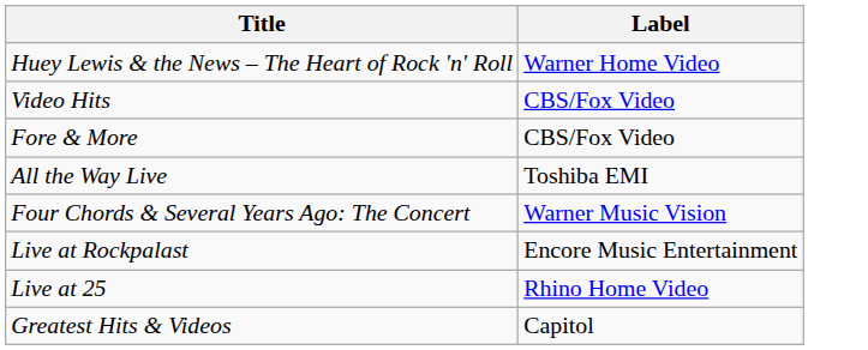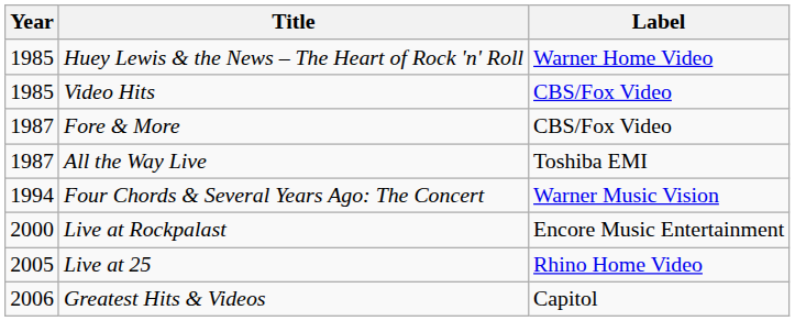 <table class="wikitable">
 <tr>
+<th>Year</th>
 <th>Title</th>
 <th>Label</th>
 </tr>
 <tr>
+<td>1985</td>
 <td><em>Huey Lewis & the News – The Heart of Rock 'n' Roll</em></td>
 <td><a href='#'>Warner Home Video</a></td>
 </tr>
 <tr>
+<td>1985</td>
 <td><em>Video Hits</em></td>
 <td><a href='#'>CBS/Fox Video</a></td>
 </tr>
 <tr>
+<td>1987</td>
 <td><em>Fore & More</em></td>
 <td>CBS/Fox Video</td>
 </tr>
 <tr>
+<td>1987</td>
 <td><em>All the Way Live</em></td>
 <td>Toshiba EMI</td>
 </tr>
 <tr>
+<td>1994</td>
 <td><em>Four Chords & Several Years Ago: The Concert</em></td>
 <td><a href='#'>Warner Music Vision</a></td>
 </tr>
 <tr>
+<td>2000</td>
 <td><em>Live at Rockpalast</em></td>
 <td>Encore Music Entertainment</td>
 </tr>
 <tr>
+<td>2005</td>
 <td><em>Live at 25</em></td>
 <td><a href='#'>Rhino Home Video</a></td>
 </tr>
 <tr>
+<td>2006</td>
 <td><em>Greatest Hits & Videos</em></td>
 <td>Capitol</td>
 </tr>
 </table>
